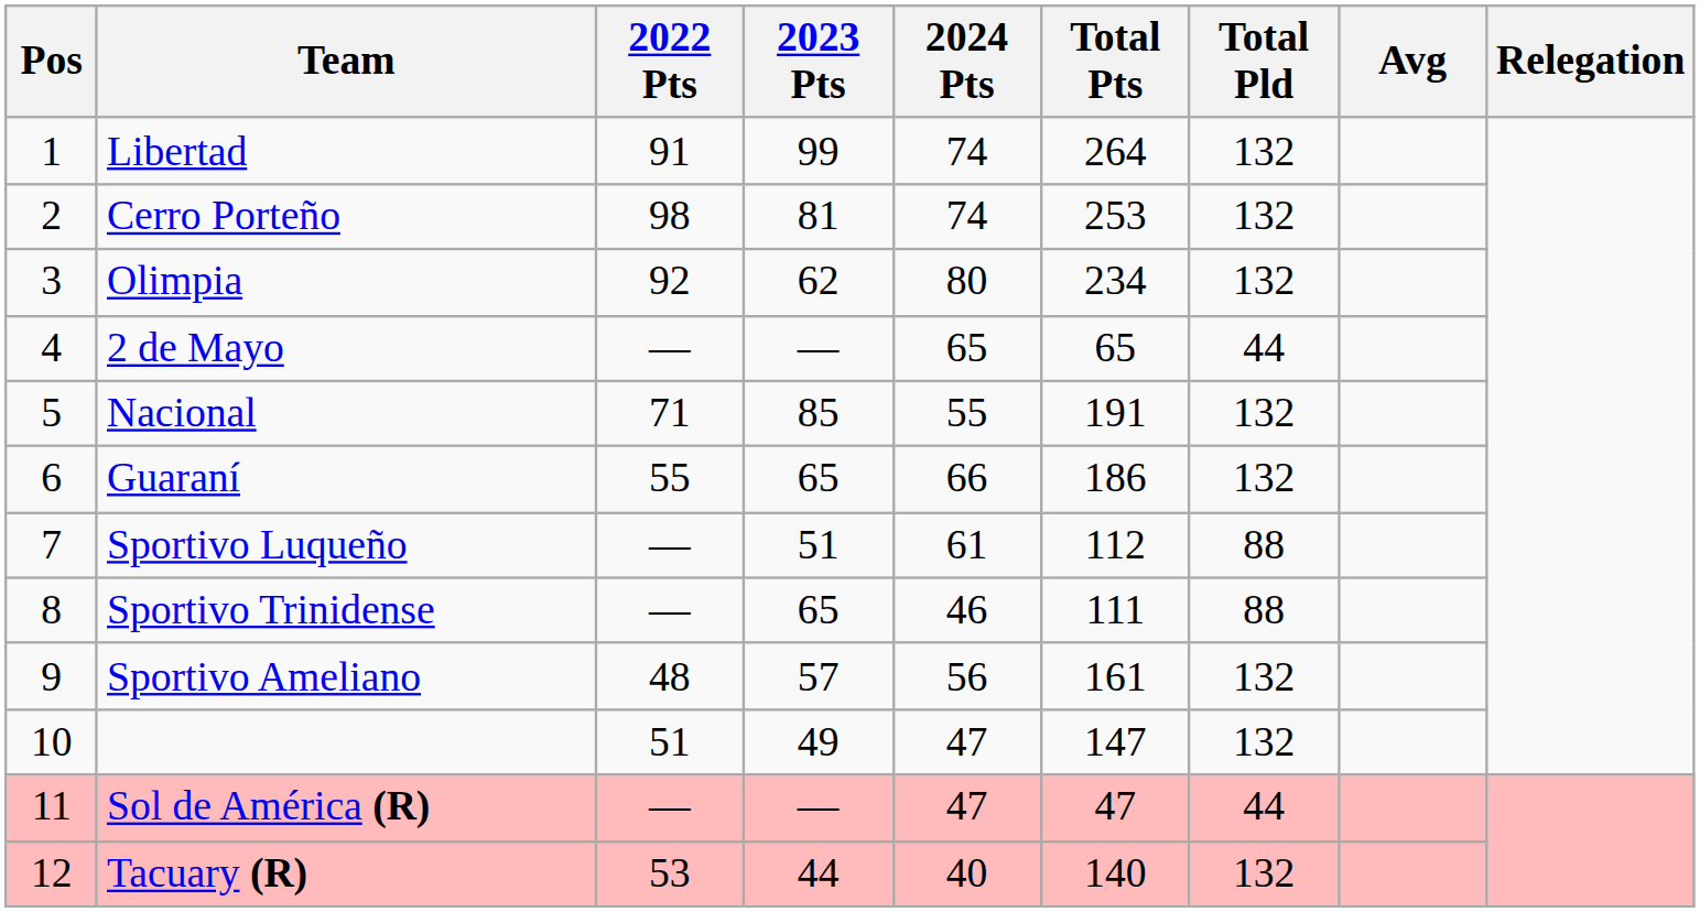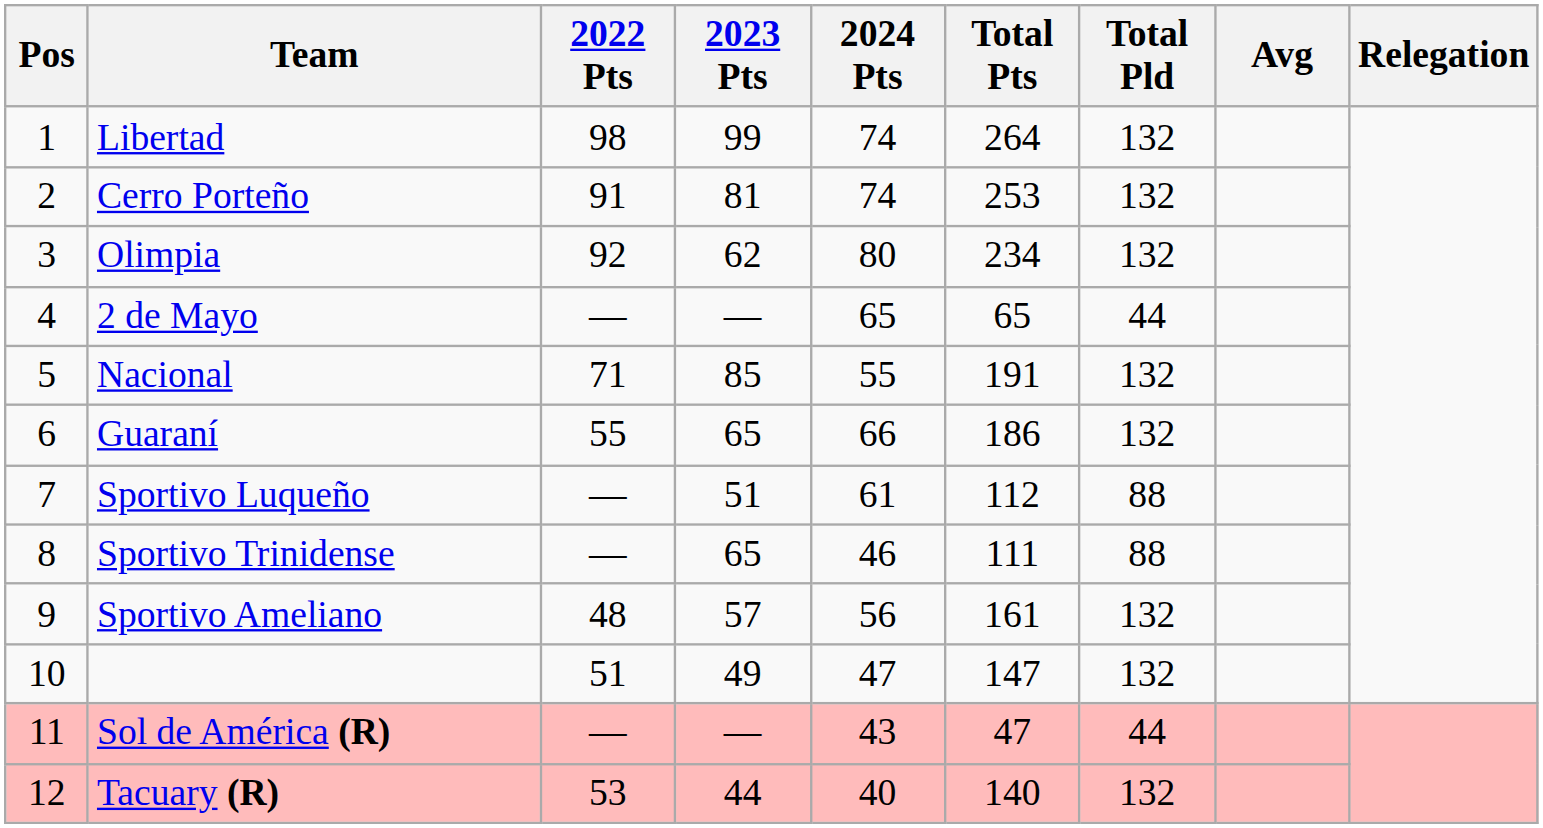 <table class="wikitable" style="text-align:center">
 <tr>
 <th width=28>Pos<br></th>
 <th width=185>Team<br></th>
 <th width=50><a href='#'>2022</a><br>Pts</th>
 <th width=50><a href='#'>2023</a><br>Pts</th>
 <th width=50>2024<br>Pts</th>
 <th width=50>Total<br>Pts</th>
 <th width=50>Total<br>Pld</th>
 <th width=50>Avg</th>
 <th>Relegation</th>
 </tr>
 <tr>
 <td>1</td>
 <td align="left"><a href='#'>Libertad</a></td>
-<td>91</td>
+<td>98</td>
 <td>99</td>
 <td>74</td>
 <td>264</td>
 <td>132</td>
 <td><strong></strong></td>
 <td rowspan=10></td>
 </tr>
 <tr>
 <td>2</td>
 <td align="left"><a href='#'>Cerro Porteño</a></td>
-<td>98</td>
+<td>91</td>
 <td>81</td>
 <td>74</td>
 <td>253</td>
 <td>132</td>
 <td><strong></strong></td>
 </tr>
 <tr>
 <td>3</td>
 <td align="left"><a href='#'>Olimpia</a></td>
 <td>92</td>
 <td>62</td>
 <td>80</td>
 <td>234</td>
 <td>132</td>
 <td><strong></strong></td>
 </tr>
 <tr>
 <td>4</td>
 <td align="left"><a href='#'>2 de Mayo</a></td>
 <td>—</td>
 <td>—</td>
 <td>65</td>
 <td>65</td>
 <td>44</td>
 <td><strong></strong></td>
 </tr>
 <tr>
 <td>5</td>
 <td align="left"><a href='#'>Nacional</a></td>
 <td>71</td>
 <td>85</td>
 <td>55</td>
 <td>191</td>
 <td>132</td>
 <td><strong></strong></td>
 </tr>
 <tr>
 <td>6</td>
 <td align="left"><a href='#'>Guaraní</a></td>
 <td>55</td>
 <td>65</td>
 <td>66</td>
 <td>186</td>
 <td>132</td>
 <td><strong></strong></td>
 </tr>
 <tr>
 <td>7</td>
 <td align="left"><a href='#'>Sportivo Luqueño</a></td>
 <td>—</td>
 <td>51</td>
 <td>61</td>
 <td>112</td>
 <td>88</td>
 <td><strong></strong></td>
 </tr>
 <tr>
 <td>8</td>
 <td align="left"><a href='#'>Sportivo Trinidense</a></td>
 <td>—</td>
 <td>65</td>
 <td>46</td>
 <td>111</td>
 <td>88</td>
 <td><strong></strong></td>
 </tr>
 <tr>
 <td>9</td>
 <td align="left"><a href='#'>Sportivo Ameliano</a></td>
 <td>48</td>
 <td>57</td>
 <td>56</td>
 <td>161</td>
 <td>132</td>
 <td><strong></strong></td>
 </tr>
 <tr>
 <td>10</td>
 <td align="left"></td>
 <td>51</td>
 <td>49</td>
 <td>47</td>
 <td>147</td>
 <td>132</td>
 <td><strong></strong></td>
 </tr>
 <tr bgcolor=#FFBBBB>
 <td>11</td>
 <td align="left"><a href='#'>Sol de América</a> <strong>(R)</strong></td>
 <td>—</td>
 <td>—</td>
-<td>47</td>
+<td>43</td>
 <td>47</td>
 <td>44</td>
 <td><strong></strong></td>
 <td rowspan=2></td>
 </tr>
 <tr bgcolor=#FFBBBB>
 <td>12</td>
 <td align="left"><a href='#'>Tacuary</a> <strong>(R)</strong></td>
 <td>53</td>
 <td>44</td>
 <td>40</td>
 <td>140</td>
 <td>132</td>
 <td><strong></strong></td>
 </tr>
 </table>
